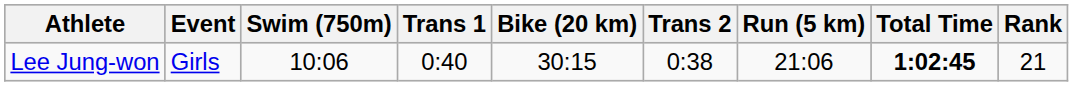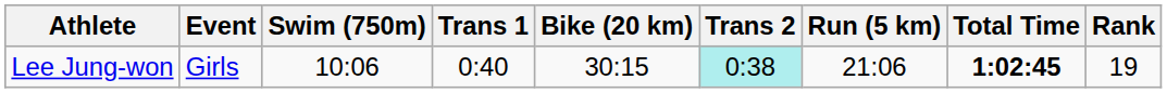 <table class="wikitable" style="font-size:90%;">
 <tr>
 <th>Athlete</th>
 <th>Event</th>
 <th>Swim (750m)</th>
 <th>Trans 1</th>
 <th>Bike (20 km)</th>
 <th>Trans 2</th>
 <th>Run (5 km)</th>
 <th>Total Time</th>
 <th>Rank</th>
 </tr>
 <tr align=center>
 <td align=left><a href='#'>Lee Jung-won</a></td>
 <td align=left><a href='#'>Girls</a></td>
 <td>10:06</td>
 <td>0:40</td>
 <td>30:15</td>
-<td>0:38</td>
+<td style="background: paleturquoise;">0:38</td>
 <td>21:06</td>
 <td><strong>1:02:45</strong></td>
-<td>21</td>
+<td>19</td>
 </tr>
 </table>
